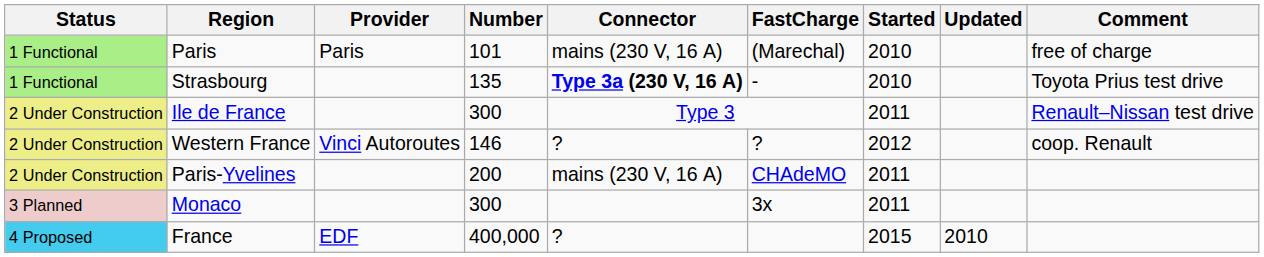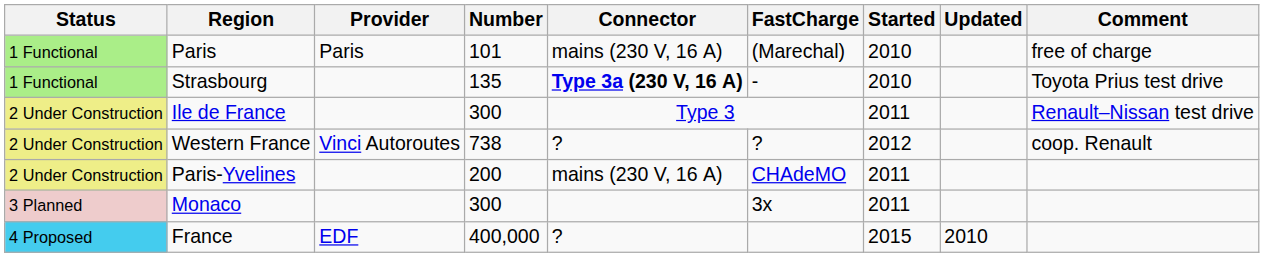 <table class="wikitable sortable" style="clear:both;">
 <tr>
 <th>Status</th>
 <th>Region</th>
 <th>Provider</th>
 <th>Number</th>
 <th>Connector</th>
 <th>FastCharge</th>
 <th>Started</th>
 <th>Updated</th>
 <th>Comment</th>
 </tr>
 <tr>
 <td style="background: #AE8"><small>1 Functional</small></td>
 <td>Paris</td>
 <td>Paris</td>
 <td>101</td>
 <td>mains (230 V, 16 A)</td>
 <td>(Marechal)</td>
 <td>2010</td>
 <td></td>
 <td>free of charge</td>
 </tr>
 <tr>
 <td style="background: #AE8"><small>1 Functional</small></td>
 <td>Strasbourg</td>
 <td></td>
 <td>135</td>
 <td><strong><a href='#'>Type 3a</a> (230 V, 16 A)</strong></td>
 <td>-</td>
 <td>2010</td>
 <td></td>
 <td>Toyota Prius test drive</td>
 </tr>
 <tr>
 <td style="background: #EE8"><small>2 Under Construction</small></td>
 <td><a href='#'>Ile de France</a></td>
 <td></td>
 <td>300</td>
 <td colspan="2" align="center"><a href='#'>Type 3</a></td>
 <td>2011</td>
 <td></td>
 <td><a href='#'>Renault–Nissan</a> test drive</td>
 </tr>
 <tr>
 <td style="background: #EE8"><small>2 Under Construction</small></td>
 <td>Western France</td>
 <td><a href='#'>Vinci</a> Autoroutes</td>
-<td>146</td>
+<td>738</td>
 <td>?</td>
 <td>?</td>
 <td>2012</td>
 <td></td>
 <td>coop. Renault</td>
 </tr>
 <tr>
 <td style="background: #EE8"><small>2 Under Construction</small></td>
 <td>Paris-<a href='#'>Yvelines</a></td>
 <td></td>
 <td>200</td>
 <td>mains (230 V, 16 A)</td>
 <td><a href='#'>CHAdeMO</a></td>
 <td>2011</td>
 <td></td>
 <td></td>
 </tr>
 <tr>
 <td style="background: #ECC"><small>3 Planned</small></td>
 <td><a href='#'>Monaco</a></td>
 <td></td>
 <td>300</td>
 <td></td>
 <td>3x</td>
 <td>2011</td>
 <td></td>
 <td></td>
 </tr>
 <tr>
 <td style="background: #4CE"><small>4 Proposed</small></td>
 <td>France</td>
 <td><a href='#'>EDF</a></td>
 <td>400,000</td>
 <td>?</td>
 <td></td>
 <td>2015</td>
 <td>2010</td>
 <td></td>
 </tr>
 </table>
